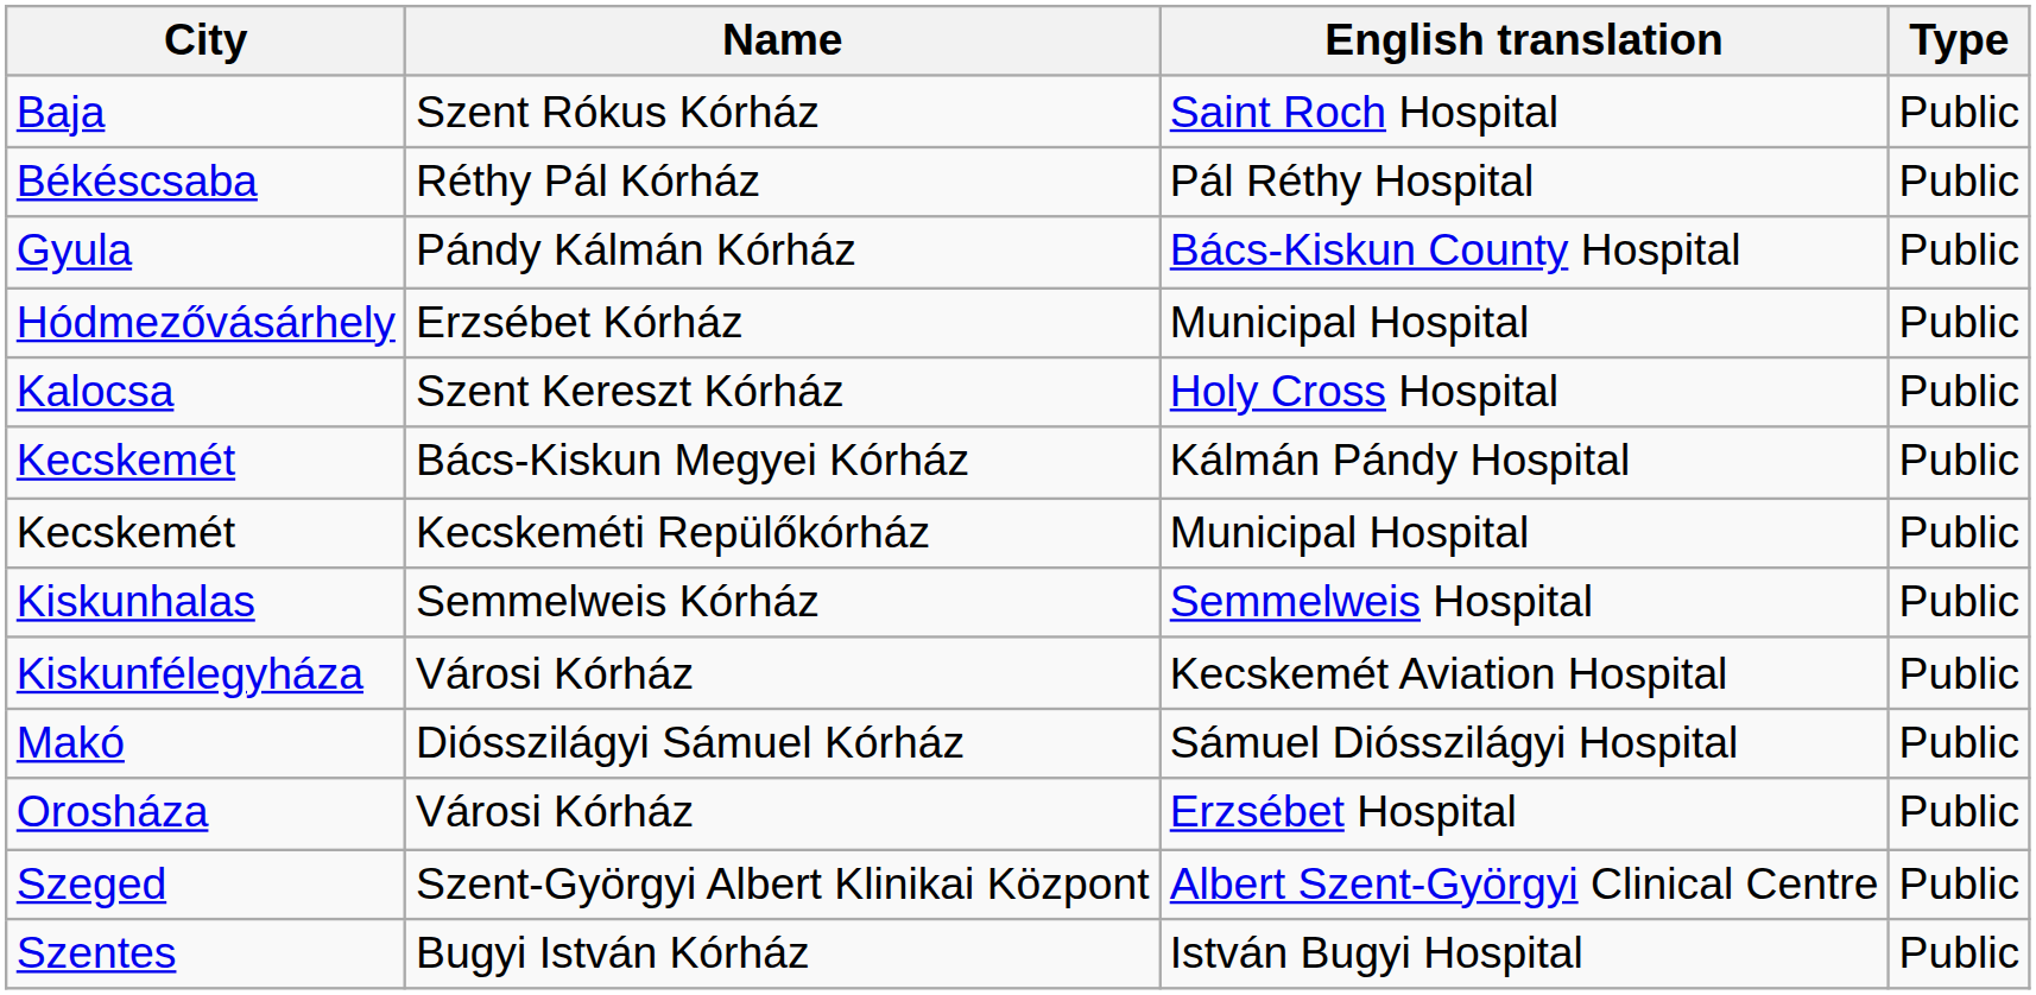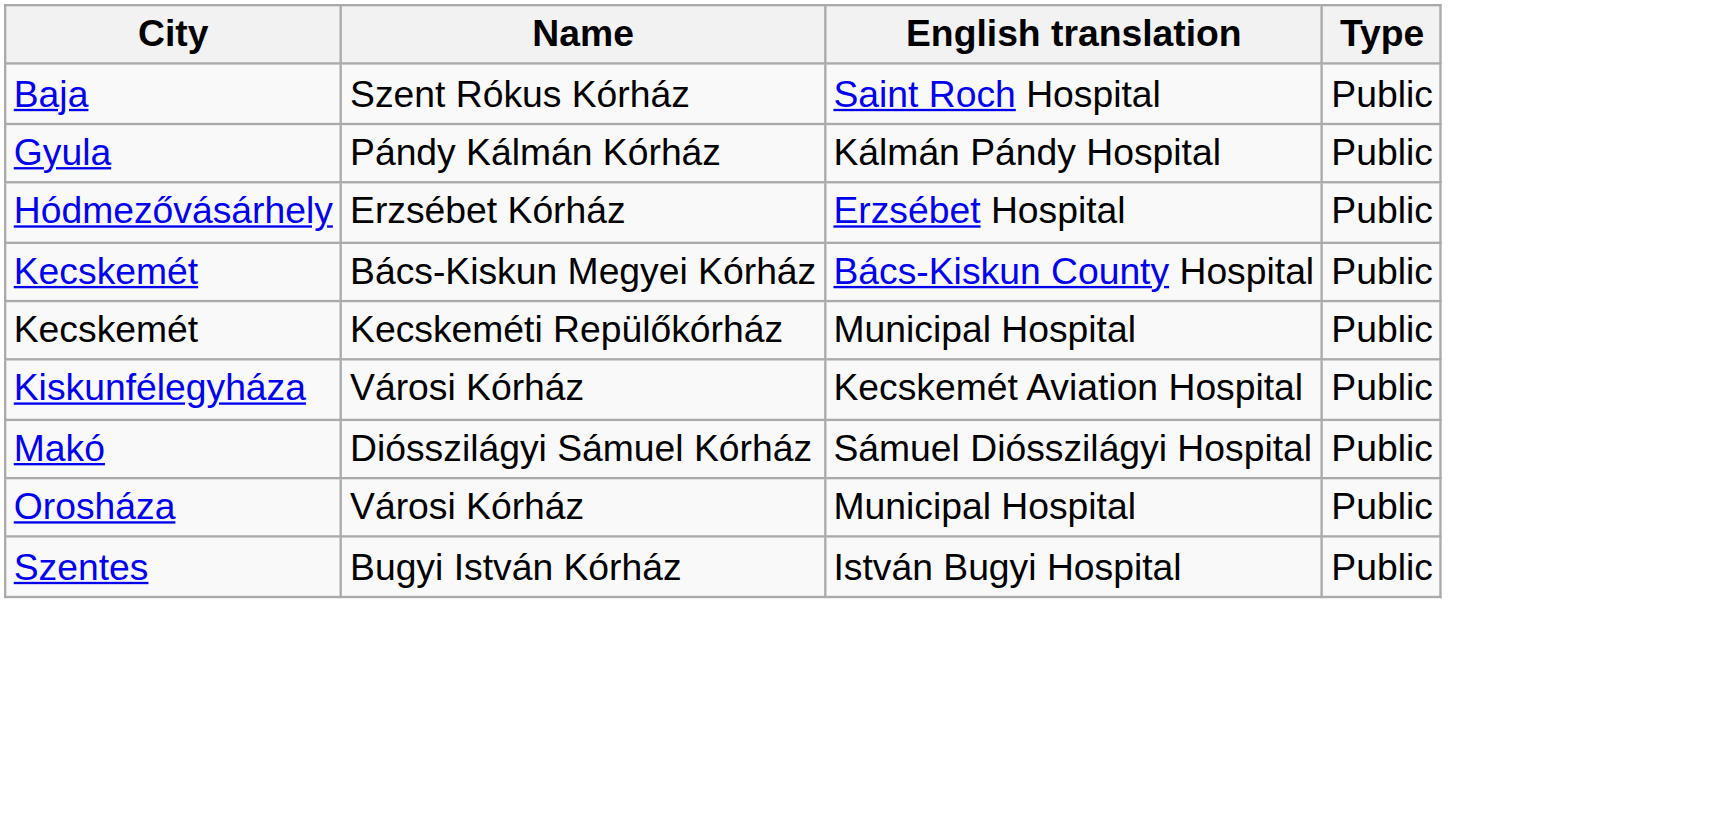 <table class="wikitable sortable">
 <tr>
 <th>City</th>
 <th>Name</th>
 <th>English translation</th>
 <th>Type</th>
 </tr>
 <tr>
 <td><a href='#'>Baja</a></td>
 <td>Szent Rókus Kórház</td>
 <td><a href='#'>Saint Roch</a> Hospital</td>
 <td>Public</td>
 </tr>
 <tr>
-<td><a href='#'>Békéscsaba</a></td>
-<td>Réthy Pál Kórház</td>
-<td>Pál Réthy Hospital</td>
-<td>Public</td>
-</tr>
-<tr>
 <td><a href='#'>Gyula</a></td>
 <td>Pándy Kálmán Kórház</td>
-<td><a href='#'>Bács-Kiskun County</a> Hospital</td>
+<td>Kálmán Pándy Hospital</td>
 <td>Public</td>
 </tr>
 <tr>
 <td><a href='#'>Hódmezővásárhely</a></td>
 <td>Erzsébet Kórház</td>
-<td>Municipal Hospital</td>
-<td>Public</td>
-</tr>
-<tr>
-<td><a href='#'>Kalocsa</a></td>
-<td>Szent Kereszt Kórház</td>
-<td><a href='#'>Holy Cross</a> Hospital</td>
+<td><a href='#'>Erzsébet</a> Hospital</td>
 <td>Public</td>
 </tr>
 <tr>
 <td><a href='#'>Kecskemét</a></td>
 <td>Bács-Kiskun Megyei Kórház</td>
-<td>Kálmán Pándy Hospital</td>
+<td><a href='#'>Bács-Kiskun County</a> Hospital</td>
 <td>Public</td>
 </tr>
 <tr>
 <td>Kecskemét</td>
 <td>Kecskeméti Repülőkórház</td>
 <td>Municipal Hospital</td>
-<td>Public</td>
-</tr>
-<tr>
-<td><a href='#'>Kiskunhalas</a></td>
-<td>Semmelweis Kórház</td>
-<td><a href='#'>Semmelweis</a> Hospital</td>
 <td>Public</td>
 </tr>
 <tr>
 <td><a href='#'>Kiskunfélegyháza</a></td>
 <td>Városi Kórház</td>
 <td>Kecskemét Aviation Hospital</td>
 <td>Public</td>
 </tr>
 <tr>
 <td><a href='#'>Makó</a></td>
 <td>Diósszilágyi Sámuel Kórház</td>
 <td>Sámuel Diósszilágyi Hospital</td>
 <td>Public</td>
 </tr>
 <tr>
 <td><a href='#'>Orosháza</a></td>
 <td>Városi Kórház</td>
-<td><a href='#'>Erzsébet</a> Hospital</td>
-<td>Public</td>
-</tr>
-<tr>
-<td><a href='#'>Szeged</a></td>
-<td>Szent-Györgyi Albert Klinikai Központ</td>
-<td><a href='#'>Albert Szent-Györgyi</a> Clinical Centre</td>
+<td>Municipal Hospital</td>
 <td>Public</td>
 </tr>
 <tr>
 <td><a href='#'>Szentes</a></td>
 <td>Bugyi István Kórház</td>
 <td>István Bugyi Hospital</td>
 <td>Public</td>
 </tr>
 </table>
